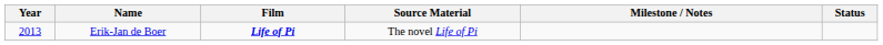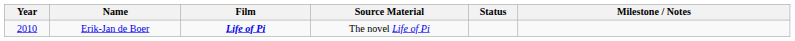 <table class="wikitable" style="text-align: center">
 <tr ---- bgcolor="#ebf5ff">
 <th width="075">Year</th>
 <th width="250">Name</th>
 <th width="250">Film</th>
 <th width="300">Source Material</th>
+<th width="080">Status</th>
 <th width="535">Milestone / Notes</th>
-<th width="080">Status</th>
 </tr>
 <tr>
-<td><a href='#'>2013</a></td>
+<td><a href='#'>2010</a></td>
 <td><a href='#'>Erik-Jan de Boer</a></td>
 <td><strong><em><a href='#'>Life of Pi</a></em></strong></td>
 <td>The novel <em><a href='#'>Life of Pi</a></em></td>
 <td></td>
 <td></td>
 </tr>
 </table>
